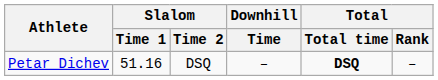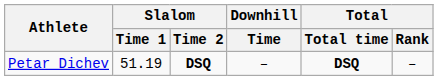 <table class="wikitable" style="font-size:90%">
 <tr>
 <th rowspan="2">Athlete</th>
 <th colspan="2">Slalom</th>
 <th>Downhill</th>
 <th colspan="2">Total</th>
 </tr>
 <tr>
 <th>Time 1</th>
 <th>Time 2</th>
 <th>Time</th>
 <th>Total time</th>
 <th>Rank</th>
 </tr>
 <tr>
 <td><a href='#'>Petar Dichev</a></td>
-<td align="center">51.16</td>
-<td align="center">DSQ</td>
+<td align="center">51.19</td>
+<td align="center"><strong>DSQ</strong></td>
 <td align="center">–</td>
 <td align="center"><strong>DSQ</strong></td>
 <td align="center">–</td>
 </tr>
 </table>
